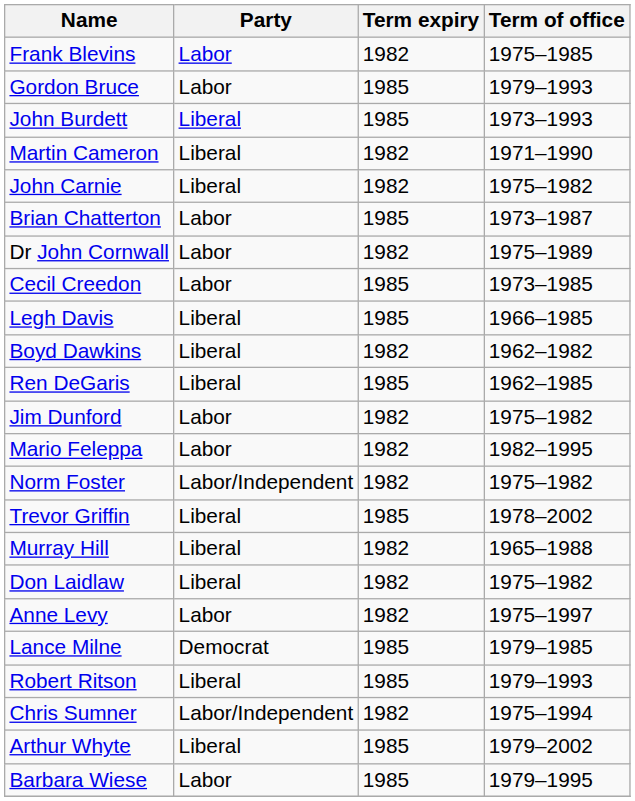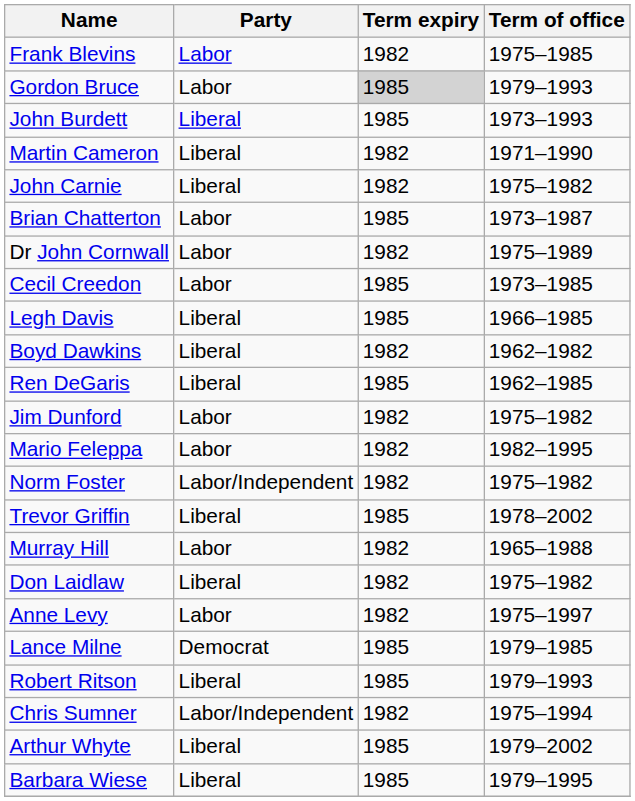 <table class="wikitable sortable">
 <tr>
 <th>Name</th>
 <th>Party</th>
 <th>Term expiry</th>
 <th>Term of office</th>
 </tr>
 <tr>
 <td><a href='#'>Frank Blevins</a></td>
 <td><a href='#'>Labor</a></td>
 <td>1982</td>
 <td>1975–1985</td>
 </tr>
 <tr>
 <td><a href='#'>Gordon Bruce</a></td>
 <td>Labor</td>
-<td>1985</td>
+<td style="background: lightgrey;">1985</td>
 <td>1979–1993</td>
 </tr>
 <tr>
 <td><a href='#'>John Burdett</a></td>
 <td><a href='#'>Liberal</a></td>
 <td>1985</td>
 <td>1973–1993</td>
 </tr>
 <tr>
 <td><a href='#'>Martin Cameron</a></td>
 <td>Liberal</td>
 <td>1982</td>
 <td>1971–1990</td>
 </tr>
 <tr>
 <td><a href='#'>John Carnie</a></td>
 <td>Liberal</td>
 <td>1982</td>
 <td>1975–1982</td>
 </tr>
 <tr>
 <td><a href='#'>Brian Chatterton</a></td>
 <td>Labor</td>
 <td>1985</td>
 <td>1973–1987</td>
 </tr>
 <tr>
 <td>Dr <a href='#'>John Cornwall</a></td>
 <td>Labor</td>
 <td>1982</td>
 <td>1975–1989</td>
 </tr>
 <tr>
 <td><a href='#'>Cecil Creedon</a></td>
 <td>Labor</td>
 <td>1985</td>
 <td>1973–1985</td>
 </tr>
 <tr>
 <td><a href='#'>Legh Davis</a></td>
 <td>Liberal</td>
 <td>1985</td>
 <td>1966–1985</td>
 </tr>
 <tr>
 <td><a href='#'>Boyd Dawkins</a></td>
 <td>Liberal</td>
 <td>1982</td>
 <td>1962–1982</td>
 </tr>
 <tr>
 <td><a href='#'>Ren DeGaris</a></td>
 <td>Liberal</td>
 <td>1985</td>
 <td>1962–1985</td>
 </tr>
 <tr>
 <td><a href='#'>Jim Dunford</a> </td>
 <td>Labor</td>
 <td>1982</td>
 <td>1975–1982</td>
 </tr>
 <tr>
 <td><a href='#'>Mario Feleppa</a> </td>
 <td>Labor</td>
 <td>1982</td>
 <td>1982–1995</td>
 </tr>
 <tr>
 <td><a href='#'>Norm Foster</a></td>
 <td>Labor/Independent </td>
 <td>1982</td>
 <td>1975–1982</td>
 </tr>
 <tr>
 <td><a href='#'>Trevor Griffin</a></td>
 <td>Liberal</td>
 <td>1985</td>
 <td>1978–2002</td>
 </tr>
 <tr>
 <td><a href='#'>Murray Hill</a></td>
-<td>Liberal</td>
+<td>Labor</td>
 <td>1982</td>
 <td>1965–1988</td>
 </tr>
 <tr>
 <td><a href='#'>Don Laidlaw</a></td>
 <td>Liberal</td>
 <td>1982</td>
 <td>1975–1982</td>
 </tr>
 <tr>
 <td><a href='#'>Anne Levy</a></td>
 <td>Labor</td>
 <td>1982</td>
 <td>1975–1997</td>
 </tr>
 <tr>
 <td><a href='#'>Lance Milne</a></td>
 <td>Democrat</td>
 <td>1985</td>
 <td>1979–1985</td>
 </tr>
 <tr>
 <td><a href='#'>Robert Ritson</a></td>
 <td>Liberal</td>
 <td>1985</td>
 <td>1979–1993</td>
 </tr>
 <tr>
 <td><a href='#'>Chris Sumner</a></td>
 <td>Labor/Independent </td>
 <td>1982</td>
 <td>1975–1994</td>
 </tr>
 <tr>
 <td><a href='#'>Arthur Whyte</a></td>
 <td>Liberal</td>
 <td>1985</td>
 <td>1979–2002</td>
 </tr>
 <tr>
 <td><a href='#'>Barbara Wiese</a></td>
-<td>Labor</td>
+<td>Liberal</td>
 <td>1985</td>
 <td>1979–1995</td>
 </tr>
 <tr>
 </tr>
 </table>
